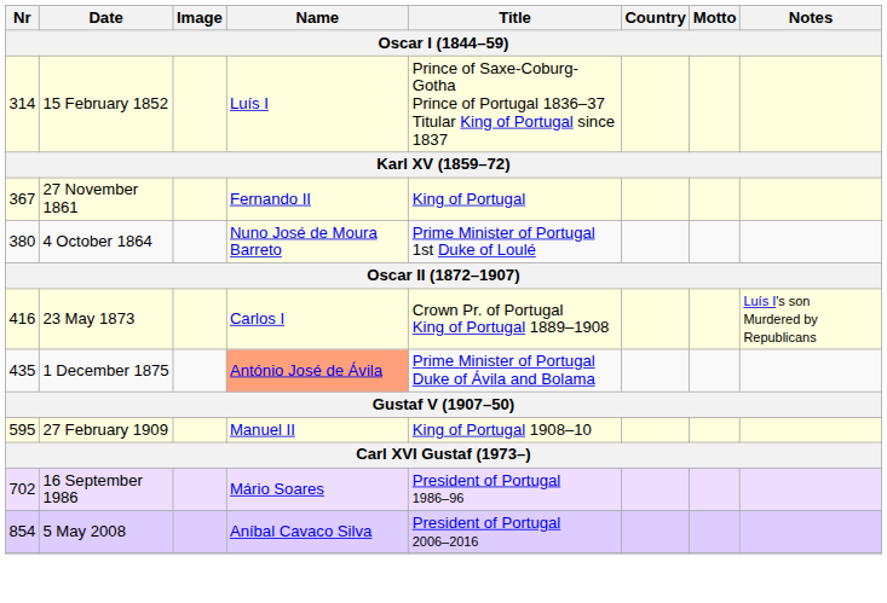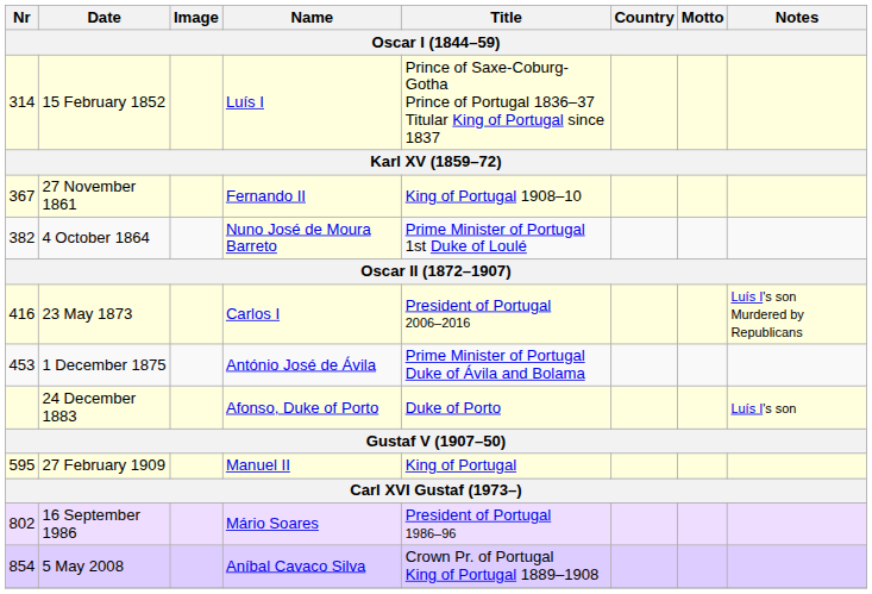 <table class="wikitable" width=100%>
 <tr>
 <th>Nr</th>
 <th>Date</th>
 <th>Image</th>
 <th>Name</th>
 <th>Title</th>
 <th>Country</th>
 <th>Motto</th>
 <th>Notes</th>
 </tr>
 <tr>
 <th colspan=8>Oscar I (1844–59)</th>
 </tr>
 <tr bgcolor="#FFFFDD">
 <td>314</td>
 <td>15 February 1852</td>
 <td></td>
 <td><a href='#'>Luís I</a></td>
 <td>Prince of Saxe-Coburg-Gotha<br>Prince of Portugal 1836–37<br>Titular <a href='#'>King of Portugal</a> since 1837</td>
 <td><br></td>
 <td></td>
 <td></td>
 </tr>
 <tr>
 <th colspan=8>Karl XV (1859–72)</th>
 </tr>
 <tr bgcolor="#FFFFDD">
 <td>367</td>
 <td>27 November 1861</td>
 <td></td>
 <td><a href='#'>Fernando II</a></td>
-<td><a href='#'>King of Portugal</a></td>
+<td><a href='#'>King of Portugal</a> 1908–10</td>
 <td></td>
 <td></td>
 <td></td>
 </tr>
 <tr>
-<td>380</td>
+<td>382</td>
 <td>4 October 1864</td>
 <td></td>
 <td style="background: lightyellow;"><a href='#'>Nuno José de Moura Barreto</a></td>
 <td><a href='#'>Prime Minister of Portugal</a><br> 1st <a href='#'>Duke of Loulé</a></td>
 <td></td>
 <td></td>
 <td></td>
 </tr>
 <tr>
 <th colspan=8>Oscar II (1872–1907)</th>
 </tr>
 <tr bgcolor="#FFFFDD">
 <td>416</td>
 <td>23 May 1873</td>
 <td></td>
 <td><a href='#'>Carlos I</a></td>
-<td>Crown Pr. of Portugal <br><a href='#'>King of Portugal</a> 1889–1908</td>
+<td><a href='#'>President of Portugal</a><br><small>2006–2016</small></td>
 <td></td>
 <td></td>
 <td><small><a href='#'>Luís I</a>'s son<br>Murdered by Republicans</small></td>
 </tr>
 <tr>
-<td>435</td>
+<td>453</td>
 <td>1 December 1875</td>
 <td></td>
-<td style="background: lightsalmon;"><a href='#'>António José de Ávila</a></td>
+<td><a href='#'>António José de Ávila</a></td>
 <td><a href='#'>Prime Minister of Portugal</a><br><a href='#'>Duke of Ávila and Bolama</a></td>
 <td></td>
 <td></td>
 <td></td>
+</tr>
+<tr bgcolor="#FFFFDD">
+<td></td>
+<td>24 December 1883</td>
+<td></td>
+<td><a href='#'>Afonso, Duke of Porto</a></td>
+<td><a href='#'>Duke of Porto</a></td>
+<td></td>
+<td></td>
+<td><small><a href='#'>Luís I</a>'s son </small></td>
 </tr>
 <tr>
 <th colspan=8>Gustaf V (1907–50)</th>
 </tr>
 <tr bgcolor="#FFFFDD">
 <td>595</td>
 <td>27 February 1909</td>
 <td></td>
 <td><a href='#'>Manuel II</a></td>
-<td><a href='#'>King of Portugal</a> 1908–10</td>
+<td><a href='#'>King of Portugal</a></td>
 <td></td>
 <td></td>
 <td></td>
 </tr>
 <tr>
 <th colspan=8>Carl XVI Gustaf (1973–)</th>
 </tr>
 <tr bgcolor="#EEDDFF">
-<td>702</td>
+<td>802</td>
 <td>16 September 1986</td>
 <td></td>
 <td><a href='#'>Mário Soares</a></td>
 <td><a href='#'>President of Portugal</a><br><small>1986–96</small></td>
 <td></td>
 <td></td>
 <td></td>
 </tr>
 <tr bgcolor="#DDCCFF">
 <td>854</td>
 <td>5 May 2008</td>
 <td></td>
 <td><a href='#'>Aníbal Cavaco Silva</a></td>
-<td><a href='#'>President of Portugal</a><br><small>2006–2016</small></td>
+<td>Crown Pr. of Portugal <br><a href='#'>King of Portugal</a> 1889–1908</td>
 <td></td>
 <td></td>
 <td></td>
 </tr>
 <tr>
 </tr>
 </table>
